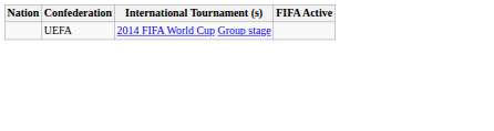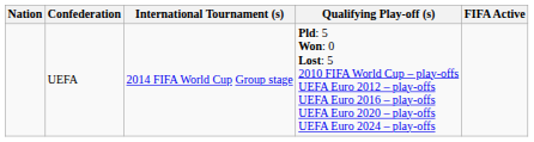 <table class="wikitable">
 <tr>
 <th>Nation</th>
 <th>Confederation</th>
 <th>International Tournament (s)</th>
+<th>Qualifying Play-off (s)</th>
 <th>FIFA Active</th>
 </tr>
 <tr>
 <td></td>
 <td>UEFA</td>
 <td><a href='#'>2014 FIFA World Cup</a> <a href='#'>Group stage</a></td>
+<td><strong>Pld</strong>: 5<br><strong>Won</strong>: 0<br><strong>Lost</strong>: 5 <br><a href='#'>2010 FIFA World Cup – play-offs</a><br><a href='#'>UEFA Euro 2012 – play-offs</a><br><a href='#'>UEFA Euro 2016 – play-offs</a><br><a href='#'>UEFA Euro 2020 – play-offs</a><br><a href='#'>UEFA Euro 2024 – play-offs</a></td>
 <td></td>
 </tr>
 </table>
